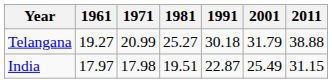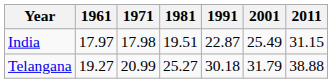 <table class="wikitable">
 <tr>
 <th>Year</th>
 <th>1961</th>
 <th>1971</th>
 <th>1981</th>
 <th>1991</th>
 <th>2001</th>
 <th>2011</th>
 </tr>
 <tr>
+<td><a href='#'>India</a></td>
+<td>17.97</td>
+<td>17.98</td>
+<td>19.51</td>
+<td>22.87</td>
+<td>25.49</td>
+<td>31.15</td>
+</tr>
+<tr>
 <td><a href='#'>Telangana</a></td>
 <td>19.27</td>
 <td>20.99</td>
 <td>25.27</td>
 <td>30.18</td>
 <td>31.79</td>
 <td>38.88</td>
 </tr>
-<tr>
-<td><a href='#'>India</a></td>
-<td>17.97</td>
-<td>17.98</td>
-<td>19.51</td>
-<td>22.87</td>
-<td>25.49</td>
-<td>31.15</td>
-</tr>
 </table>
